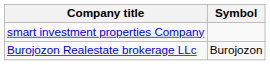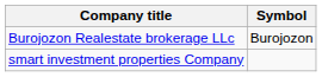 <table class="wikitable">
 <tr>
 <th>Company title</th>
 <th>Symbol</th>
 </tr>
 <tr>
+<td><a href='#'>Burojozon Realestate brokerage LLc</a></td>
+<td>Burojozon</td>
+</tr>
+<tr>
 <td><a href='#'>smart investment properties Company</a></td>
 <td></td>
 </tr>
-<tr>
-<td><a href='#'>Burojozon Realestate brokerage LLc</a></td>
-<td>Burojozon</td>
-</tr>
 </table>
